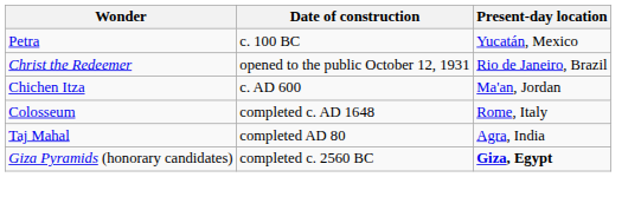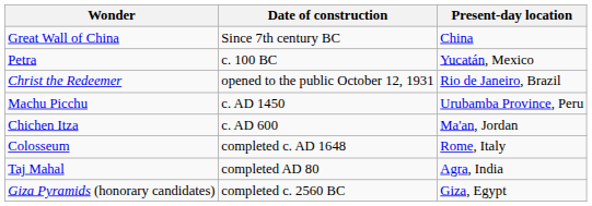 <table class="wikitable sortable">
 <tr>
 <th>Wonder</th>
 <th>Date of construction</th>
 <th>Present-day location</th>
+</tr>
+<tr style="vertical-align: middle; ">
+<td><a href='#'>Great Wall of China</a></td>
+<td data-sort-value=-0700>Since 7th century BC</td>
+<td><a href='#'>China</a></td>
 </tr>
 <tr style="vertical-align: middle; ">
 <td><a href='#'>Petra</a></td>
 <td data-sort-value=-0100>c. 100 BC</td>
 <td><a href='#'>Yucatán</a>, Mexico</td>
 </tr>
 <tr style="vertical-align: middle; ">
 <td><em><a href='#'>Christ the Redeemer</a></em></td>
 <td data-sort-value=1931>opened to the public October 12, 1931</td>
 <td><a href='#'>Rio de Janeiro</a>, Brazil</td>
+</tr>
+<tr style="vertical-align: middle; ">
+<td><a href='#'>Machu Picchu</a></td>
+<td data-sort-value=1450>c. AD 1450</td>
+<td><a href='#'>Urubamba Province</a>, Peru</td>
 </tr>
 <tr style="vertical-align: middle; ">
 <td><a href='#'>Chichen Itza</a></td>
 <td data-sort-value=0600>c. AD 600</td>
 <td><a href='#'>Ma'an</a>, Jordan</td>
 </tr>
 <tr style="vertical-align: middle; ">
 <td><a href='#'>Colosseum</a></td>
 <td data-sort-value=1648>completed c. AD 1648</td>
 <td><a href='#'>Rome</a>, Italy</td>
 </tr>
 <tr style="vertical-align: middle; ">
 <td><a href='#'>Taj Mahal</a></td>
 <td data-sort-value=0080>completed AD 80</td>
 <td><a href='#'>Agra</a>, India</td>
 </tr>
 <tr style="vertical-align: middle; ">
 <td><em><a href='#'>Giza Pyramids</a></em> (honorary candidates)</td>
 <td data-sort-value=-2560>completed c. 2560 BC</td>
-<td><strong><a href='#'>Giza</a>, Egypt</strong></td>
+<td><a href='#'>Giza</a>, Egypt</td>
 </tr>
 </table>
